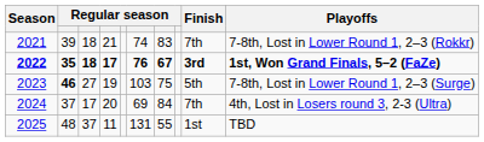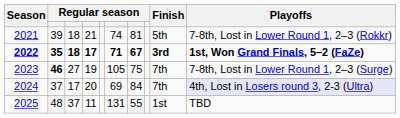 <table class="wikitable" style="text-align:center;">
 <tr>
 <th rowspan="2">Season</th>
 <th colspan="7">Regular season</th>
 <th rowspan="2">Finish</th>
 <th rowspan="2">Playoffs</th>
 </tr>
 <tr>
 <th></th>
 <th></th>
 <th></th>
 <th></th>
 <th></th>
 <th></th>
 <th></th>
 </tr>
 <tr>
 <td><a href='#'>2021</a></td>
 <td>39</td>
 <td>18</td>
 <td>21</td>
 <td></td>
 <td>74</td>
-<td>83</td>
+<td>81</td>
 <td></td>
-<td align=left>7th</td>
+<td align=left>5th</td>
 <td align=left>7-8th, Lost in <a href='#'>Lower Round 1</a>, 2–3 (<a href='#'>Rokkr</a>)</td>
 </tr>
 <tr>
 <td><strong><a href='#'>2022</a></strong></td>
 <td><strong>35</strong></td>
 <td><strong>18</strong></td>
 <td><strong>17</strong></td>
 <td><strong></strong></td>
-<td><strong>76</strong></td>
+<td><strong>71</strong></td>
 <td><strong>67</strong></td>
 <td><strong></strong></td>
 <td align=left><strong>3rd</strong></td>
 <td align=left><strong>1st, Won <a href='#'>Grand Finals</a>, 5–2 (<a href='#'>FaZe</a>)</strong></td>
 </tr>
 <tr>
 <td><a href='#'>2023</a></td>
 <td><strong>46</strong></td>
 <td>27</td>
 <td>19</td>
 <td></td>
-<td>103</td>
+<td>105</td>
 <td>75</td>
 <td></td>
-<td align=left>5th</td>
+<td align=left>7th</td>
 <td align=left>7-8th, Lost in <a href='#'>Lower Round 1</a>, 2–3 (<a href='#'>Surge</a>)</td>
 </tr>
 <tr>
 <td><a href='#'>2024</a></td>
 <td>37</td>
 <td>17</td>
 <td>20</td>
 <td></td>
 <td>69</td>
 <td>84</td>
 <td></td>
 <td align=left>7th</td>
-<td align=left>4th, Lost in <a href='#'>Losers round 3</a>, 2-3 (<a href='#'>Ultra</a>)</td>
+<td align=left style="background: lavender;">4th, Lost in <a href='#'>Losers round 3</a>, 2-3 (<a href='#'>Ultra</a>)</td>
 </tr>
 <tr>
 <td><a href='#'>2025</a></td>
 <td>48</td>
 <td>37</td>
 <td>11</td>
 <td></td>
 <td>131</td>
 <td>55</td>
 <td></td>
 <td align=left>1st</td>
 <td align=left>TBD</td>
 </tr>
 </table>
